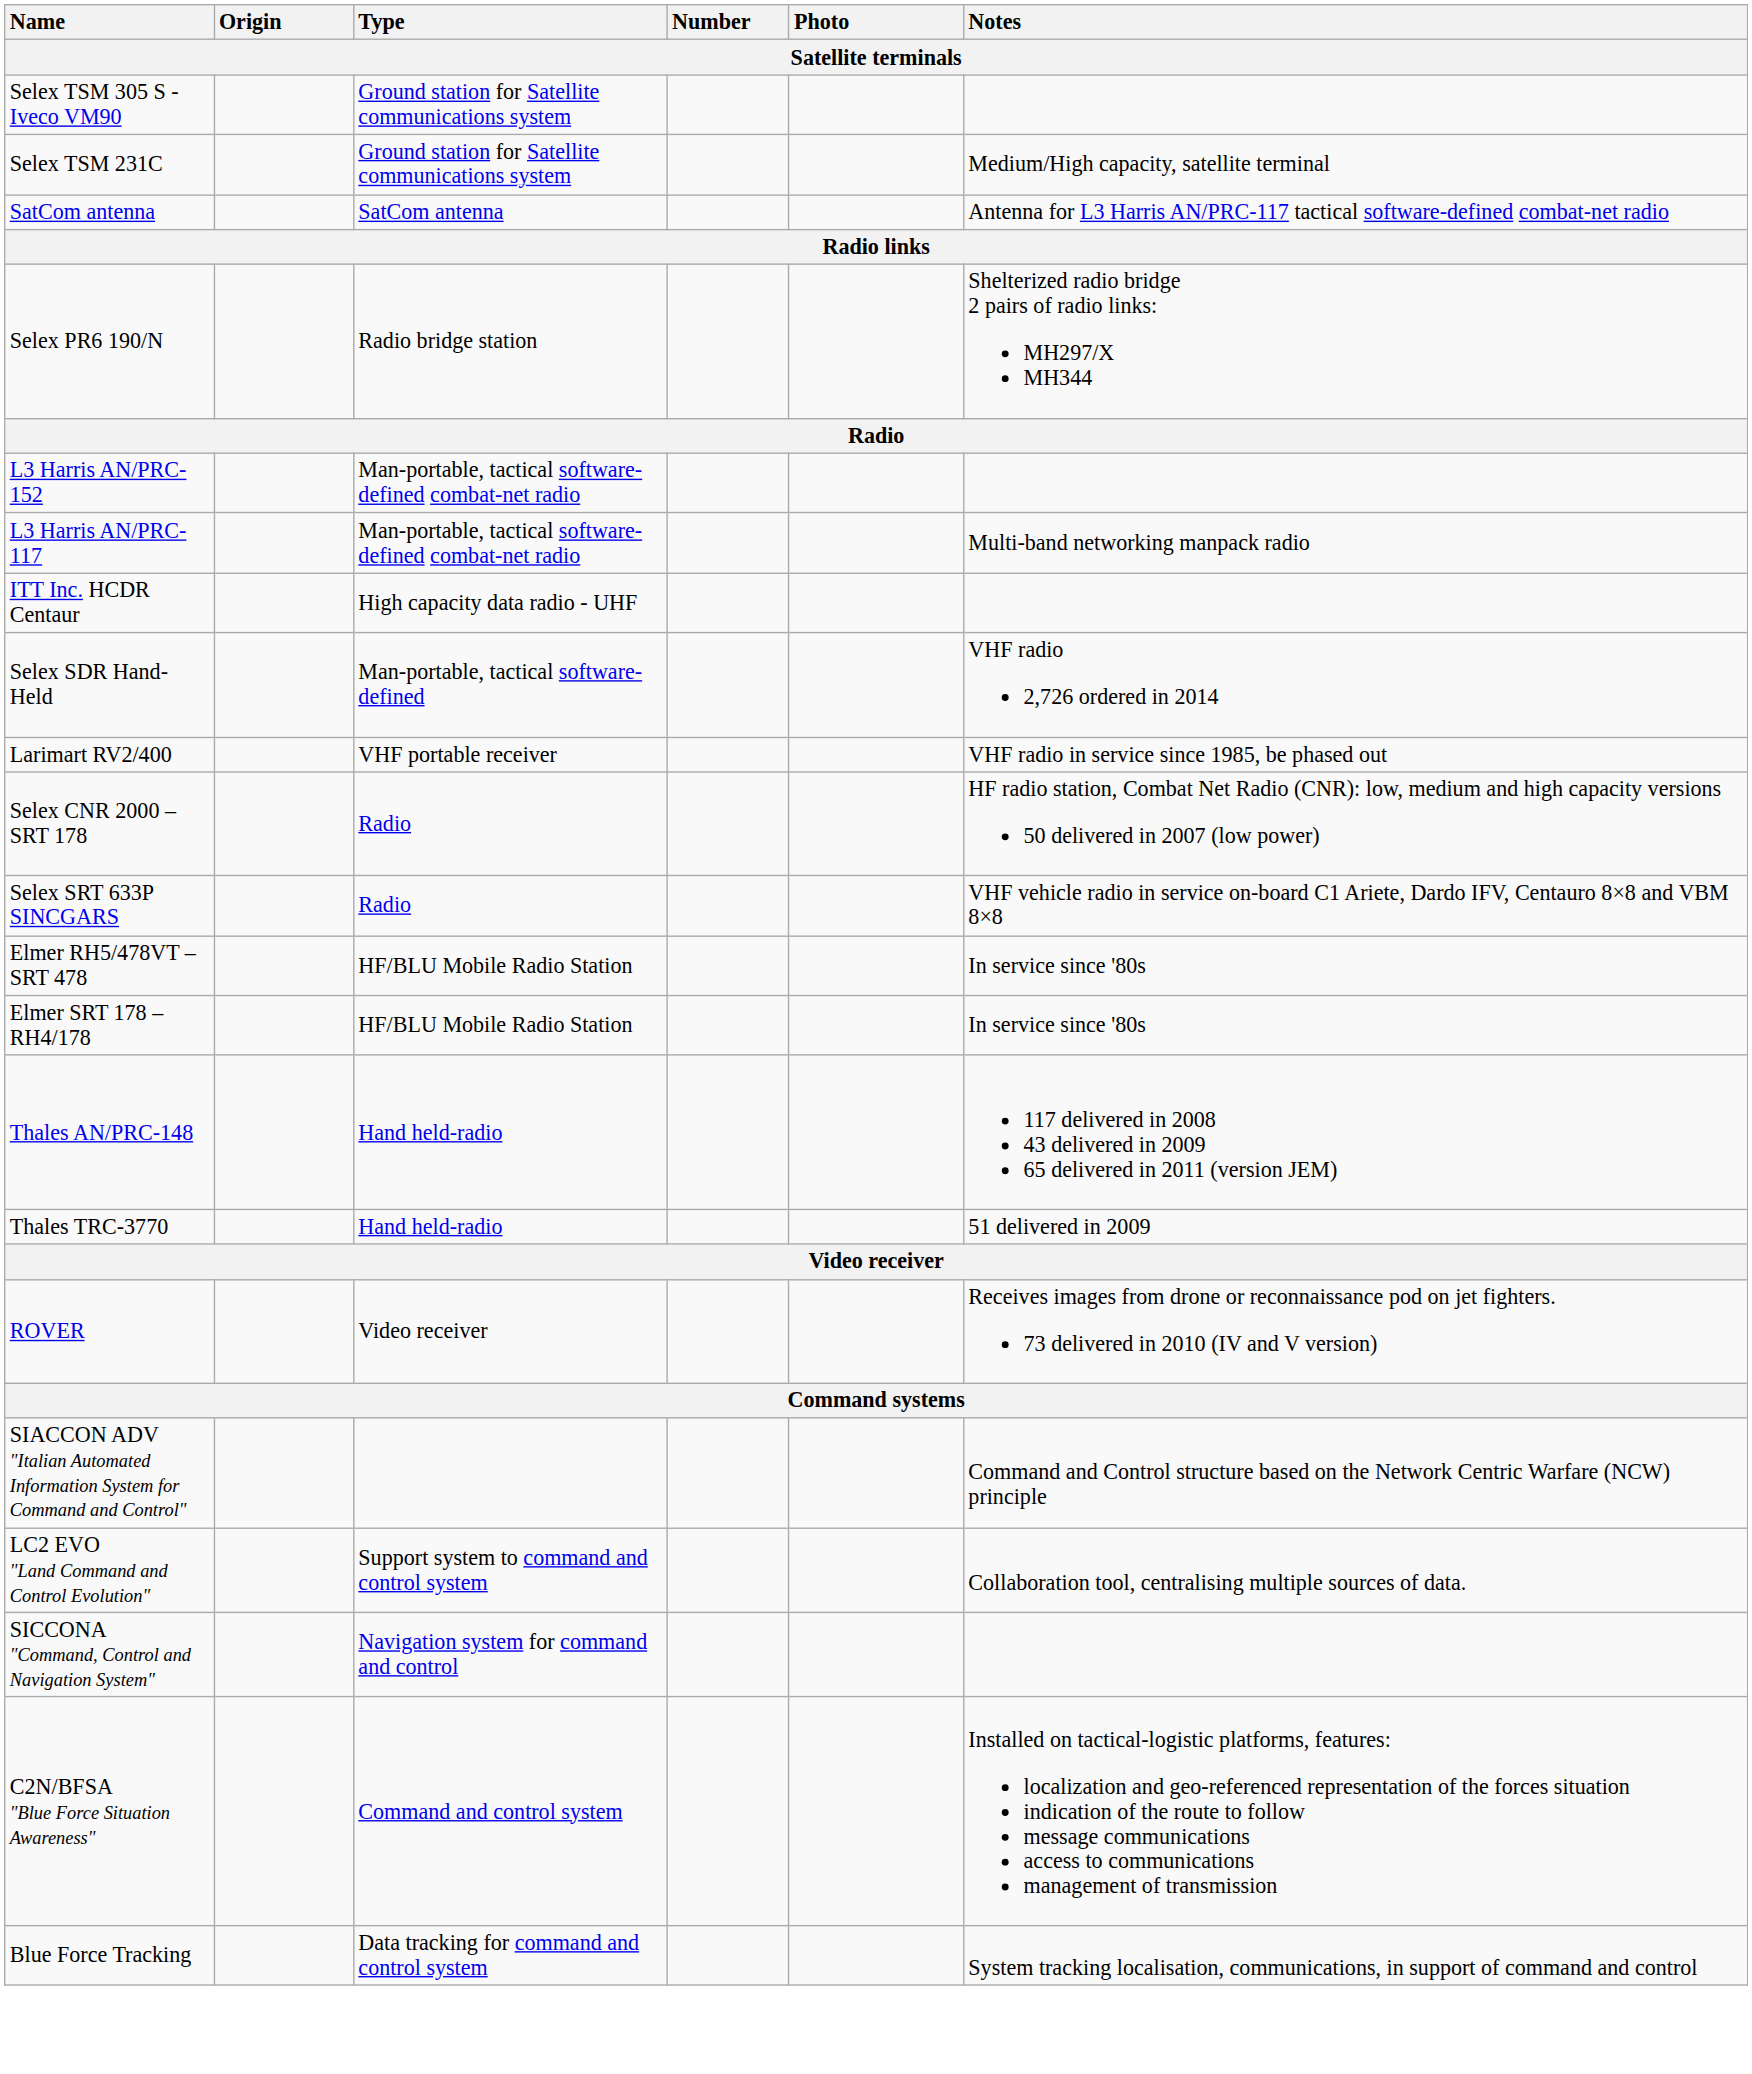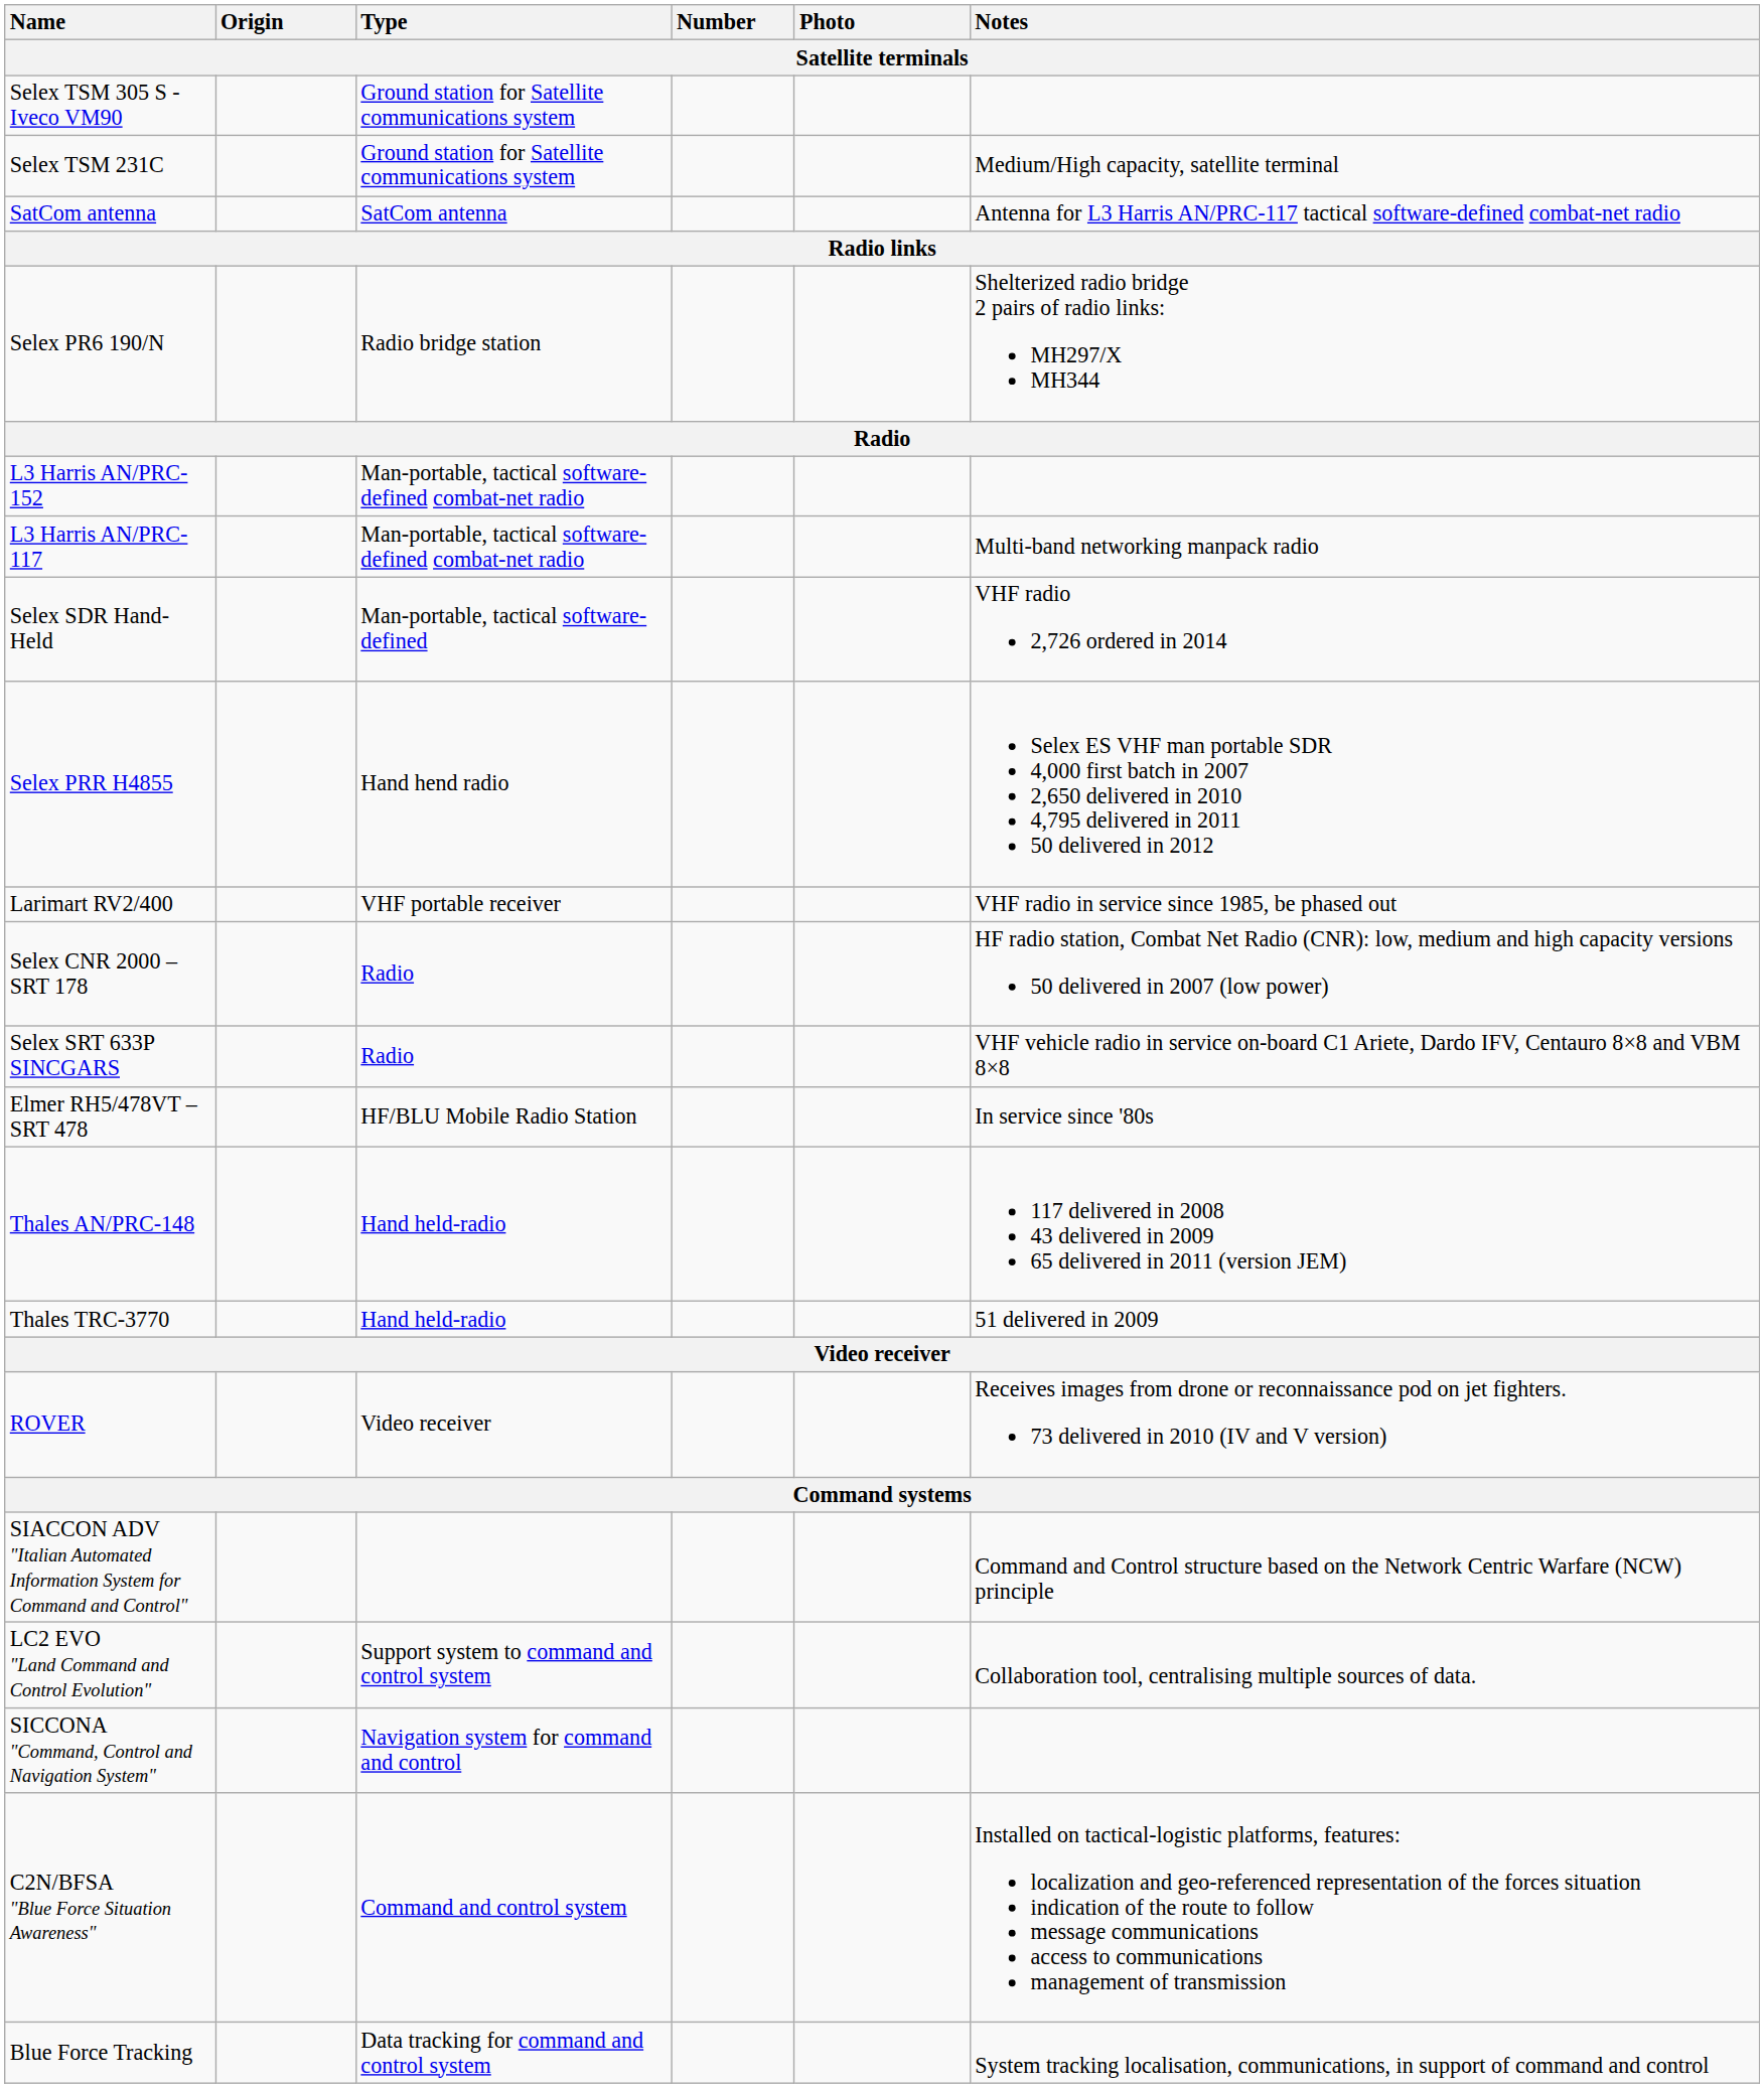 <table class="wikitable" style="margin:auto; width:100%;">
 <tr>
 <th style="text-align: left; width:12%;">Name</th>
 <th style="text-align: left; width:8%;">Origin</th>
 <th style="text-align: left; width:18%;">Type</th>
 <th style="text-align: left; width:7%;">Number</th>
 <th style="text-align: left; width:10%; ">Photo</th>
 <th style="text-align: left; width:45%;">Notes</th>
 </tr>
 <tr>
 <th colspan="6">Satellite terminals</th>
 </tr>
 <tr>
 <td>Selex TSM 305 S - <a href='#'>Iveco VM90</a></td>
 <td></td>
 <td><a href='#'>Ground station</a> for <a href='#'>Satellite communications system</a></td>
 <td></td>
 <td></td>
 <td></td>
 </tr>
 <tr>
 <td>Selex TSM 231C</td>
 <td></td>
 <td><a href='#'>Ground station</a> for <a href='#'>Satellite communications system</a></td>
 <td></td>
 <td></td>
 <td>Medium/High capacity, satellite terminal</td>
 </tr>
 <tr>
 <td><a href='#'>SatCom antenna</a></td>
 <td></td>
 <td><a href='#'>SatCom antenna</a></td>
 <td></td>
 <td></td>
 <td>Antenna for <a href='#'>L3 Harris AN/PRC-117</a> tactical <a href='#'>software-defined</a> <a href='#'>combat-net radio</a></td>
 </tr>
 <tr>
 <th colspan="6">Radio links</th>
 </tr>
 <tr>
 <td>Selex PR6 190/N</td>
 <td></td>
 <td>Radio bridge station</td>
 <td></td>
 <td></td>
 <td>Shelterized radio bridge<br>2 pairs of radio links:<ul><li>MH297/X</li><li>MH344</li></ul></td>
 </tr>
 <tr>
 <th colspan="6">Radio</th>
 </tr>
 <tr>
 <td><a href='#'>L3 Harris AN/PRC-152</a></td>
 <td></td>
 <td>Man-portable, tactical <a href='#'>software-defined</a> <a href='#'>combat-net radio</a></td>
 <td></td>
 <td></td>
 <td></td>
 </tr>
 <tr>
 <td><a href='#'>L3 Harris AN/PRC-117</a></td>
 <td></td>
 <td>Man-portable, tactical <a href='#'>software-defined</a> <a href='#'>combat-net radio</a></td>
 <td></td>
 <td></td>
 <td>Multi-band networking manpack radio</td>
 </tr>
 <tr>
-<td><a href='#'>ITT Inc.</a> HCDR Centaur</td>
-<td></td>
-<td>High capacity data radio - UHF</td>
-<td></td>
-<td></td>
-<td></td>
-</tr>
-<tr>
 <td>Selex SDR Hand-Held</td>
 <td></td>
 <td>Man-portable, tactical <a href='#'>software-defined</a></td>
 <td></td>
 <td></td>
 <td>VHF radio<br><ul><li>2,726 ordered in 2014</li></ul></td>
+</tr>
+<tr>
+<td><a href='#'>Selex PRR H4855</a></td>
+<td></td>
+<td>Hand hend radio</td>
+<td></td>
+<td></td>
+<td><br><ul><li>Selex ES VHF man portable SDR</li><li>4,000 first batch in 2007</li><li>2,650 delivered in 2010</li><li>4,795 delivered in 2011</li><li>50 delivered in 2012</li></ul></td>
 </tr>
 <tr>
 <td>Larimart RV2/400</td>
 <td></td>
 <td>VHF portable receiver</td>
 <td></td>
 <td></td>
 <td>VHF radio in service since 1985, be phased out</td>
 </tr>
 <tr>
 <td>Selex CNR 2000 – SRT 178</td>
 <td></td>
 <td><a href='#'>Radio</a></td>
 <td></td>
 <td></td>
 <td>HF radio station, Combat Net Radio (CNR): low, medium and high capacity versions<br><ul><li>50 delivered in 2007 (low power)</li></ul></td>
 </tr>
 <tr>
 <td>Selex SRT 633P <a href='#'>SINCGARS</a></td>
 <td></td>
 <td><a href='#'>Radio</a></td>
 <td></td>
 <td></td>
 <td>VHF vehicle radio in service on-board C1 Ariete, Dardo IFV, Centauro 8×8 and VBM 8×8</td>
 </tr>
 <tr>
 <td>Elmer RH5/478VT – SRT 478</td>
-<td></td>
-<td>HF/BLU Mobile Radio Station</td>
-<td></td>
-<td></td>
-<td>In service since '80s</td>
-</tr>
-<tr>
-<td>Elmer SRT 178 – RH4/178</td>
 <td></td>
 <td>HF/BLU Mobile Radio Station</td>
 <td></td>
 <td></td>
 <td>In service since '80s</td>
 </tr>
 <tr>
 <td><a href='#'>Thales AN/PRC-148</a></td>
 <td></td>
 <td><a href='#'>Hand held-radio</a></td>
 <td></td>
 <td></td>
 <td><br><ul><li>117 delivered in 2008</li><li>43 delivered in 2009</li><li>65 delivered in 2011 (version JEM)</li></ul></td>
 </tr>
 <tr>
 <td>Thales TRC-3770</td>
 <td></td>
 <td><a href='#'>Hand held-radio</a></td>
 <td></td>
 <td></td>
 <td>51 delivered in 2009</td>
 </tr>
 <tr>
 <th colspan="6">Video receiver</th>
 </tr>
 <tr>
 <td><a href='#'>ROVER</a></td>
 <td></td>
 <td>Video receiver</td>
 <td></td>
 <td></td>
 <td>Receives images from drone or reconnaissance pod on jet fighters.<br><ul><li>73 delivered in 2010 (IV and V version)</li></ul></td>
 </tr>
 <tr>
 <th colspan="6">Command systems</th>
 </tr>
 <tr>
 <td>SIACCON ADV<br><em><small>"Italian Automated Information System for Command and Control"</small></em></td>
 <td></td>
 <td></td>
 <td></td>
 <td></td>
 <td><br>Command and Control structure based on the Network Centric Warfare (NCW) principle</td>
 </tr>
 <tr>
 <td>LC2 EVO<br><em><small>"Land Command and Control Evolution"</small></em></td>
 <td></td>
 <td>Support system to <a href='#'>command and control system</a></td>
 <td></td>
 <td></td>
 <td><br>Collaboration tool, centralising multiple sources of data.</td>
 </tr>
 <tr>
 <td>SICCONA<br><em><small>"Command, Control and Navigation System"</small></em></td>
 <td></td>
 <td><a href='#'>Navigation system</a> for <a href='#'>command and control</a></td>
 <td></td>
 <td></td>
 <td></td>
 </tr>
 <tr>
 <td>C2N/BFSA<br><em><small>"Blue Force Situation Awareness"</small></em></td>
 <td></td>
 <td><a href='#'>Command and control system</a></td>
 <td></td>
 <td></td>
 <td><br>Installed on tactical-logistic platforms, features:<ul><li>localization and geo-referenced representation of the forces situation</li><li>indication of the route to follow</li><li>message communications</li><li>access to communications</li><li>management of transmission</li></ul></td>
 </tr>
 <tr>
 <td>Blue Force Tracking</td>
 <td></td>
 <td>Data tracking for <a href='#'>command and control system</a></td>
 <td></td>
 <td></td>
 <td><br>System tracking localisation, communications, in support of command and control</td>
 </tr>
 </table>
